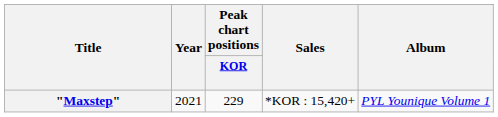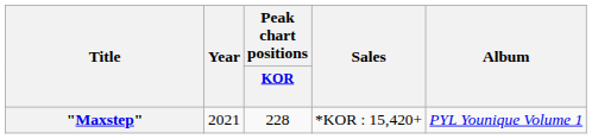 <table class="wikitable plainrowheaders" style="text-align:center;">
 <tr>
 <th scope="col" rowspan="2" style="width:12em;">Title</th>
 <th scope="col" rowspan="2">Year</th>
 <th scope="col" colspan="1">Peak chart positions</th>
 <th scope="col" rowspan="2">Sales</th>
 <th scope="col" rowspan="2">Album</th>
 </tr>
 <tr>
 <th scope="col" style="width:3em;font-size:90%;"><a href='#'>KOR<br></a><br></th>
 </tr>
 <tr>
 <th scope="row">"<a href='#'>Maxstep</a>"<br></th>
 <td>2021</td>
-<td>229</td>
+<td>228</td>
 <td>*KOR : 15,420+</td>
 <td><em><a href='#'>PYL Younique Volume 1</a></em></td>
 </tr>
 </table>
